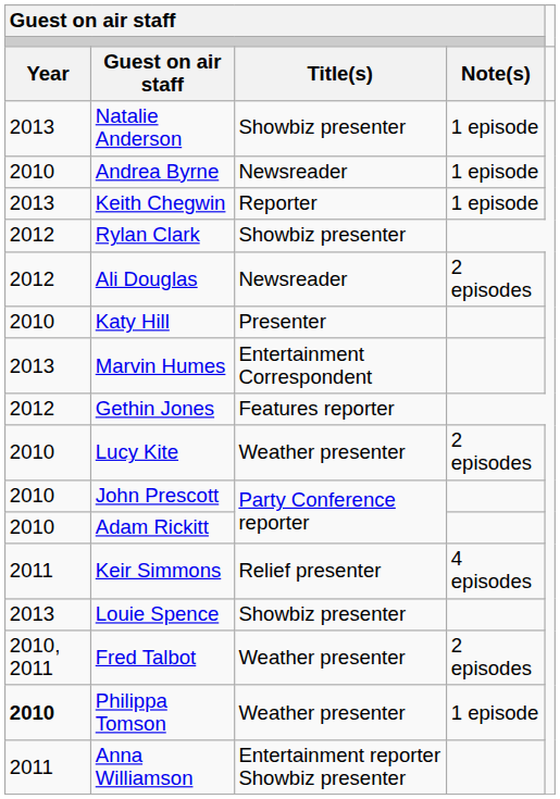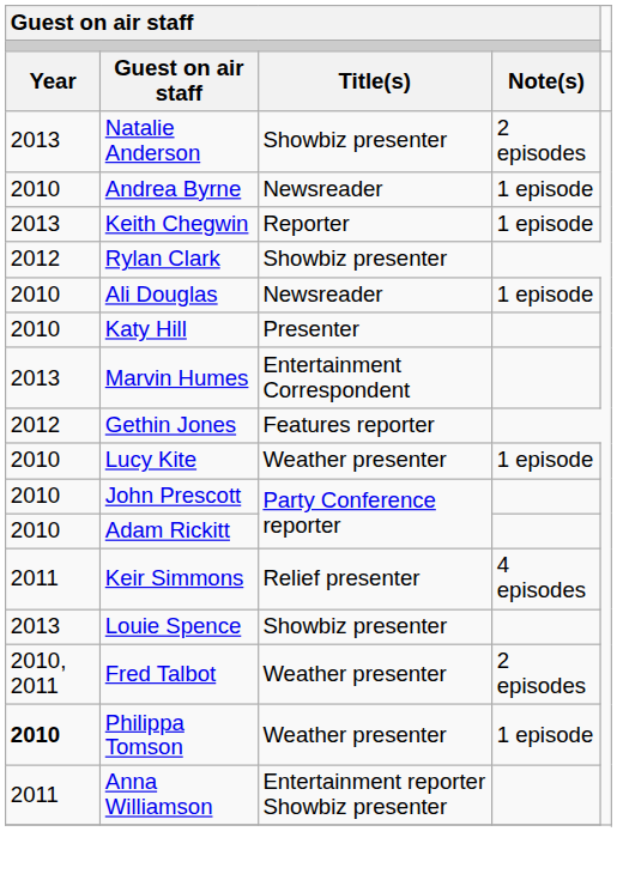 <table class="wikitable collapsible collapsed" style="width:70%;">
 <tr>
 <th colspan="4" style="text-align:left;">Guest on air staff</th>
 </tr>
 <tr style="background:#ccc;">
 <td colspan="4"></td>
 </tr>
 <tr>
 <th>Year</th>
 <th>Guest on air staff</th>
 <th>Title(s)</th>
 <th>Note(s)</th>
 <td></td>
 </tr>
 <tr>
 <td>2013</td>
 <td><a href='#'>Natalie Anderson</a></td>
 <td>Showbiz presenter</td>
-<td>1 episode</td>
+<td>2 episodes</td>
 </tr>
 <tr>
 <td>2010</td>
 <td><a href='#'>Andrea Byrne</a></td>
 <td>Newsreader</td>
 <td>1 episode</td>
 </tr>
 <tr>
 <td>2013</td>
 <td><a href='#'>Keith Chegwin</a></td>
 <td>Reporter</td>
 <td>1 episode</td>
 </tr>
 <tr>
 <td>2012</td>
 <td><a href='#'>Rylan Clark</a></td>
 <td>Showbiz presenter</td>
 </tr>
 <tr>
-<td>2012</td>
+<td>2010</td>
 <td><a href='#'>Ali Douglas</a></td>
 <td>Newsreader</td>
-<td>2 episodes</td>
+<td>1 episode</td>
 </tr>
 <tr>
 <td>2010</td>
 <td><a href='#'>Katy Hill</a></td>
 <td>Presenter</td>
 <td></td>
 </tr>
 <tr>
 <td>2013</td>
 <td><a href='#'>Marvin Humes</a></td>
 <td>Entertainment Correspondent</td>
 <td></td>
 </tr>
 <tr>
 <td>2012</td>
 <td><a href='#'>Gethin Jones</a></td>
 <td>Features reporter</td>
 </tr>
 <tr>
 <td>2010</td>
 <td><a href='#'>Lucy Kite</a></td>
 <td>Weather presenter</td>
-<td>2 episodes</td>
+<td>1 episode</td>
 </tr>
 <tr>
 <td>2010</td>
 <td><a href='#'>John Prescott</a></td>
 <td rowspan=2><a href='#'>Party Conference</a> reporter</td>
 <td></td>
 </tr>
 <tr>
 <td>2010</td>
 <td><a href='#'>Adam Rickitt</a> </td>
 <td></td>
 </tr>
 <tr>
 <td>2011</td>
 <td><a href='#'>Keir Simmons</a></td>
 <td>Relief presenter</td>
 <td>4 episodes</td>
 </tr>
 <tr>
 <td>2013</td>
 <td><a href='#'>Louie Spence</a></td>
 <td>Showbiz presenter</td>
 <td></td>
 </tr>
 <tr>
 <td>2010, 2011</td>
 <td><a href='#'>Fred Talbot</a></td>
 <td>Weather presenter</td>
 <td>2 episodes</td>
 </tr>
 <tr>
 <td><strong>2010</strong></td>
 <td><a href='#'>Philippa Tomson</a></td>
 <td>Weather presenter</td>
 <td>1 episode</td>
 </tr>
 <tr>
 <td>2011</td>
 <td><a href='#'>Anna Williamson</a></td>
 <td>Entertainment reporter<br>Showbiz presenter</td>
 <td></td>
 </tr>
 <tr>
 </tr>
 </table>
